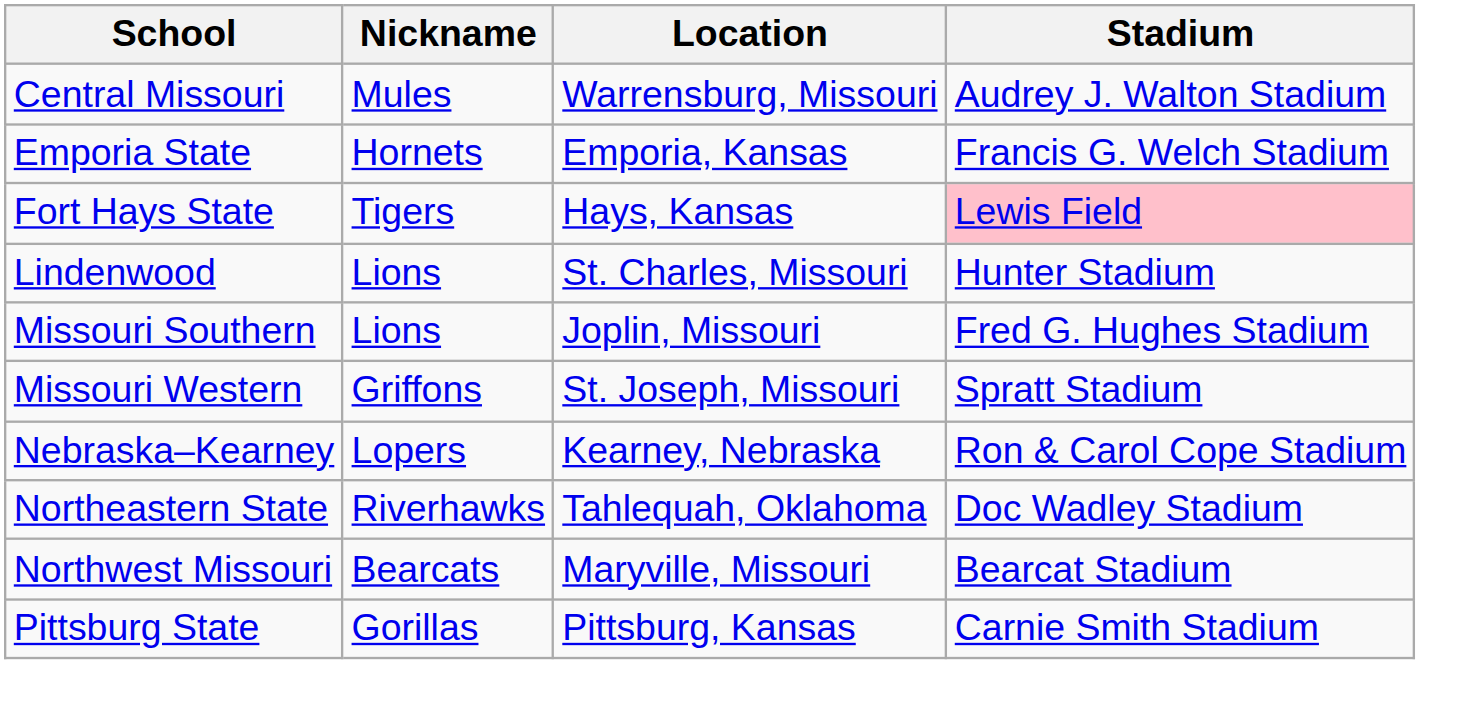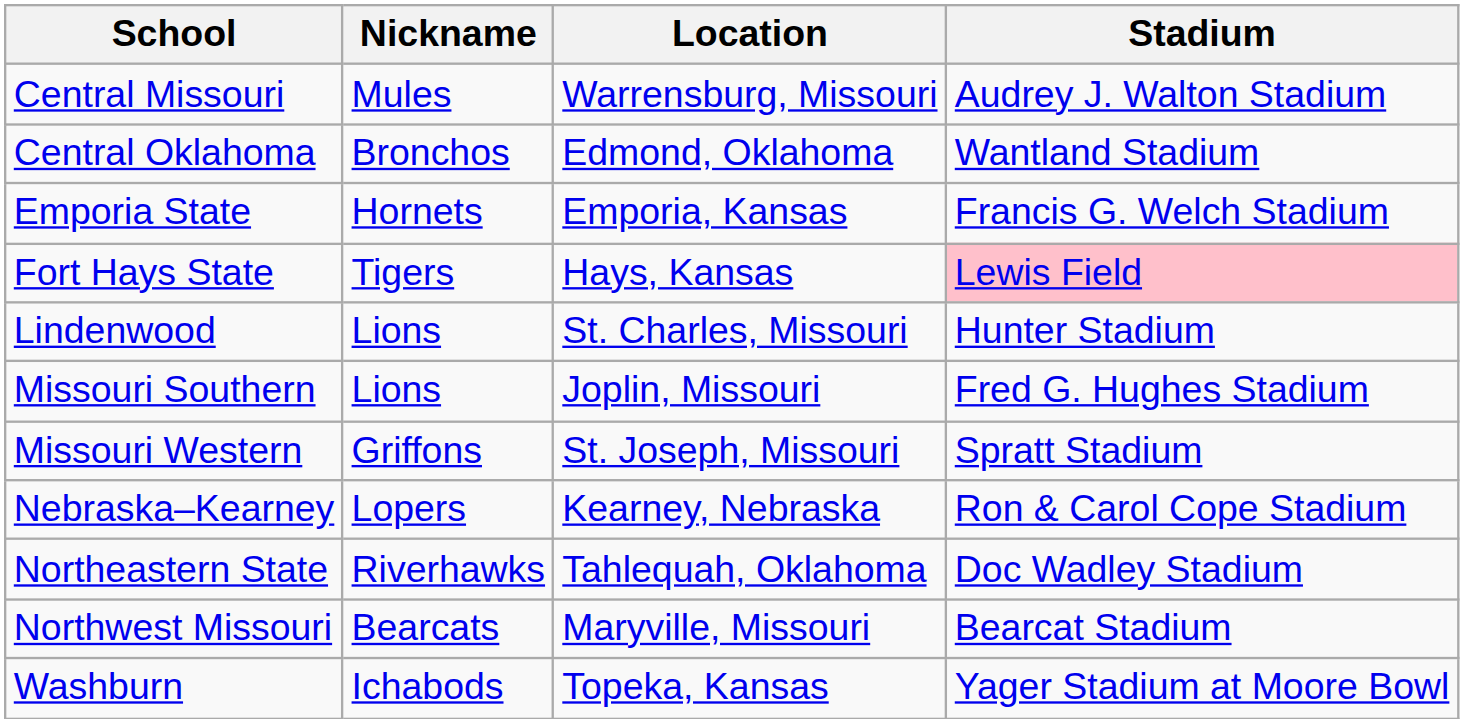 <table class="wikitable">
 <tr>
 <th>School</th>
 <th>Nickname</th>
 <th>Location</th>
 <th>Stadium</th>
 </tr>
 <tr>
 <td><a href='#'>Central Missouri</a></td>
 <td><a href='#'>Mules</a></td>
 <td><a href='#'>Warrensburg, Missouri</a></td>
 <td><a href='#'>Audrey J. Walton Stadium</a></td>
+</tr>
+<tr>
+<td><a href='#'>Central Oklahoma</a></td>
+<td><a href='#'>Bronchos</a></td>
+<td><a href='#'>Edmond, Oklahoma</a></td>
+<td><a href='#'>Wantland Stadium</a></td>
 </tr>
 <tr>
 <td><a href='#'>Emporia State</a></td>
 <td><a href='#'>Hornets</a></td>
 <td><a href='#'>Emporia, Kansas</a></td>
 <td><a href='#'>Francis G. Welch Stadium</a></td>
 </tr>
 <tr>
 <td><a href='#'>Fort Hays State</a></td>
 <td><a href='#'>Tigers</a></td>
 <td><a href='#'>Hays, Kansas</a></td>
 <td style="background: pink;"><a href='#'>Lewis Field</a></td>
 </tr>
 <tr>
 <td><a href='#'>Lindenwood</a></td>
 <td><a href='#'>Lions</a></td>
 <td><a href='#'>St. Charles, Missouri</a></td>
 <td><a href='#'>Hunter Stadium</a></td>
 </tr>
 <tr>
 <td><a href='#'>Missouri Southern</a></td>
 <td><a href='#'>Lions</a></td>
 <td><a href='#'>Joplin, Missouri</a></td>
 <td><a href='#'>Fred G. Hughes Stadium</a></td>
 </tr>
 <tr>
 <td><a href='#'>Missouri Western</a></td>
 <td><a href='#'>Griffons</a></td>
 <td><a href='#'>St. Joseph, Missouri</a></td>
 <td><a href='#'>Spratt Stadium</a></td>
 </tr>
 <tr>
 <td><a href='#'>Nebraska–Kearney</a></td>
 <td><a href='#'>Lopers</a></td>
 <td><a href='#'>Kearney, Nebraska</a></td>
 <td><a href='#'>Ron & Carol Cope Stadium</a></td>
 </tr>
 <tr>
 <td><a href='#'>Northeastern State</a></td>
 <td><a href='#'>Riverhawks</a></td>
 <td><a href='#'>Tahlequah, Oklahoma</a></td>
 <td><a href='#'>Doc Wadley Stadium</a></td>
 </tr>
 <tr>
 <td><a href='#'>Northwest Missouri</a></td>
 <td><a href='#'>Bearcats</a></td>
 <td><a href='#'>Maryville, Missouri</a></td>
 <td><a href='#'>Bearcat Stadium</a></td>
 </tr>
 <tr>
-<td><a href='#'>Pittsburg State</a></td>
-<td><a href='#'>Gorillas</a></td>
-<td><a href='#'>Pittsburg, Kansas</a></td>
-<td><a href='#'>Carnie Smith Stadium</a></td>
+<td><a href='#'>Washburn</a></td>
+<td><a href='#'>Ichabods</a></td>
+<td><a href='#'>Topeka, Kansas</a></td>
+<td><a href='#'>Yager Stadium at Moore Bowl</a></td>
 </tr>
 </table>
